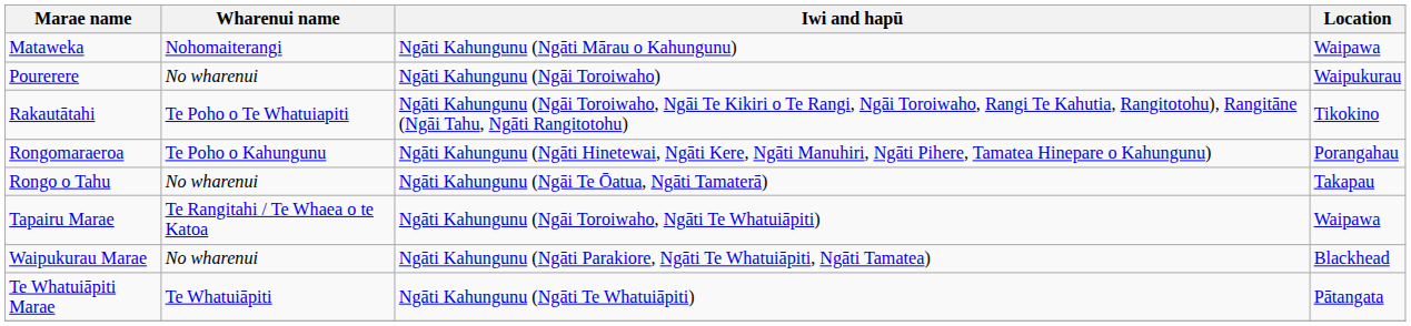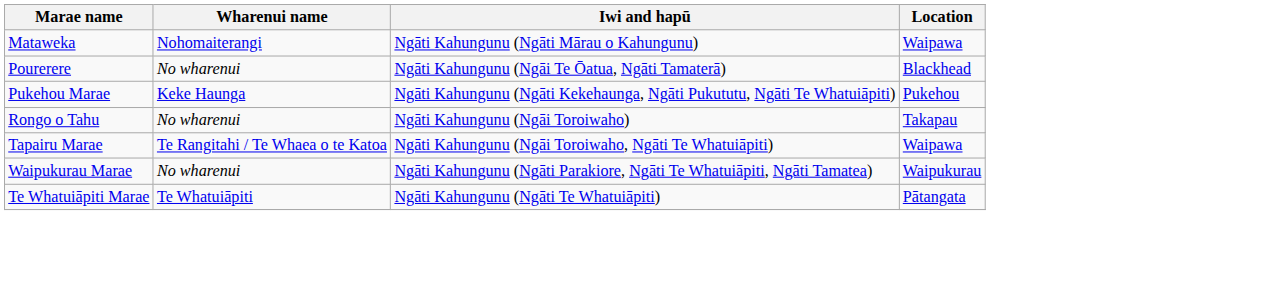 <table class="wikitable sortable">
 <tr>
 <th>Marae name</th>
 <th>Wharenui name</th>
 <th>Iwi and hapū</th>
 <th>Location</th>
 </tr>
 <tr>
 <td><a href='#'>Mataweka</a></td>
 <td><a href='#'>Nohomaiterangi</a></td>
 <td><a href='#'>Ngāti Kahungunu</a> (<a href='#'>Ngāti Mārau o Kahungunu</a>)</td>
 <td><a href='#'>Waipawa</a></td>
 </tr>
 <tr>
 <td><a href='#'>Pourerere</a></td>
 <td><em>No wharenui</em></td>
-<td><a href='#'>Ngāti Kahungunu</a> (<a href='#'>Ngāi Toroiwaho</a>)</td>
-<td><a href='#'>Waipukurau</a></td>
+<td><a href='#'>Ngāti Kahungunu</a> (<a href='#'>Ngāi Te Ōatua</a>, <a href='#'>Ngāti Tamaterā</a>)</td>
+<td><a href='#'>Blackhead</a></td>
 </tr>
 <tr>
-<td><a href='#'>Rakautātahi</a></td>
-<td><a href='#'>Te Poho o Te Whatuiapiti</a></td>
-<td><a href='#'>Ngāti Kahungunu</a> (<a href='#'>Ngāi Toroiwaho</a>, <a href='#'>Ngāi Te Kikiri o Te Rangi</a>, <a href='#'>Ngāi Toroiwaho</a>, <a href='#'>Rangi Te Kahutia</a>, <a href='#'>Rangitotohu</a>), <a href='#'>Rangitāne</a> (<a href='#'>Ngāi Tahu</a>, <a href='#'>Ngāti Rangitotohu</a>)</td>
-<td><a href='#'>Tikokino</a></td>
-</tr>
-<tr>
-<td><a href='#'>Rongomaraeroa</a></td>
-<td><a href='#'>Te Poho o Kahungunu</a></td>
-<td><a href='#'>Ngāti Kahungunu</a> (<a href='#'>Ngāti Hinetewai</a>, <a href='#'>Ngāti Kere</a>, <a href='#'>Ngāti Manuhiri</a>, <a href='#'>Ngāti Pihere</a>, <a href='#'>Tamatea Hinepare o Kahungunu</a>)</td>
-<td><a href='#'>Porangahau</a></td>
+<td><a href='#'>Pukehou Marae</a></td>
+<td><a href='#'>Keke Haunga</a></td>
+<td><a href='#'>Ngāti Kahungunu</a> (<a href='#'>Ngāti Kekehaunga</a>, <a href='#'>Ngāti Pukututu</a>, <a href='#'>Ngāti Te Whatuiāpiti</a>)</td>
+<td><a href='#'>Pukehou</a></td>
 </tr>
 <tr>
 <td><a href='#'>Rongo o Tahu</a></td>
 <td><em>No wharenui</em></td>
-<td><a href='#'>Ngāti Kahungunu</a> (<a href='#'>Ngāi Te Ōatua</a>, <a href='#'>Ngāti Tamaterā</a>)</td>
+<td><a href='#'>Ngāti Kahungunu</a> (<a href='#'>Ngāi Toroiwaho</a>)</td>
 <td><a href='#'>Takapau</a></td>
 </tr>
 <tr>
 <td><a href='#'>Tapairu Marae</a></td>
 <td><a href='#'>Te Rangitahi / Te Whaea o te Katoa</a></td>
 <td><a href='#'>Ngāti Kahungunu</a> (<a href='#'>Ngāi Toroiwaho</a>, <a href='#'>Ngāti Te Whatuiāpiti</a>)</td>
 <td><a href='#'>Waipawa</a></td>
 </tr>
 <tr>
 <td><a href='#'>Waipukurau Marae</a></td>
 <td><em>No wharenui</em></td>
 <td><a href='#'>Ngāti Kahungunu</a> (<a href='#'>Ngāti Parakiore</a>, <a href='#'>Ngāti Te Whatuiāpiti</a>, <a href='#'>Ngāti Tamatea</a>)</td>
-<td><a href='#'>Blackhead</a></td>
+<td><a href='#'>Waipukurau</a></td>
 </tr>
 <tr>
 <td><a href='#'>Te Whatuiāpiti Marae</a></td>
 <td><a href='#'>Te Whatuiāpiti</a></td>
 <td><a href='#'>Ngāti Kahungunu</a> (<a href='#'>Ngāti Te Whatuiāpiti</a>)</td>
 <td><a href='#'>Pātangata</a></td>
 </tr>
 <tr>
 </tr>
 </table>
